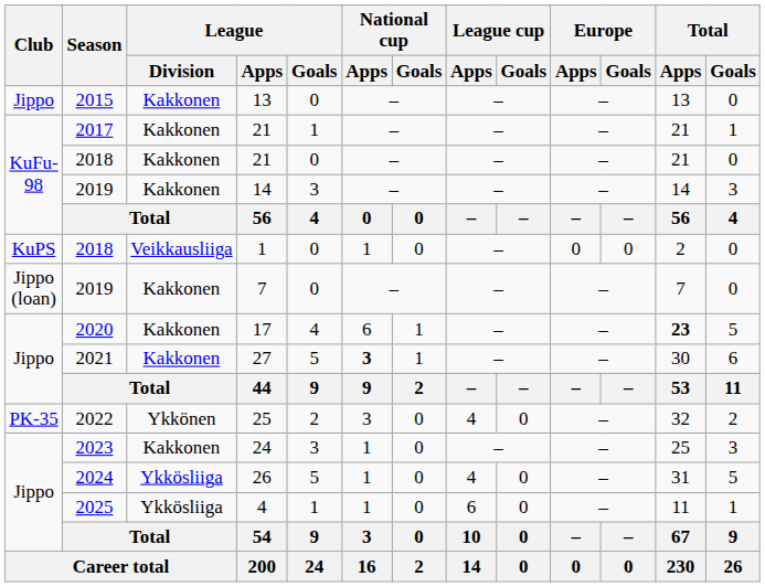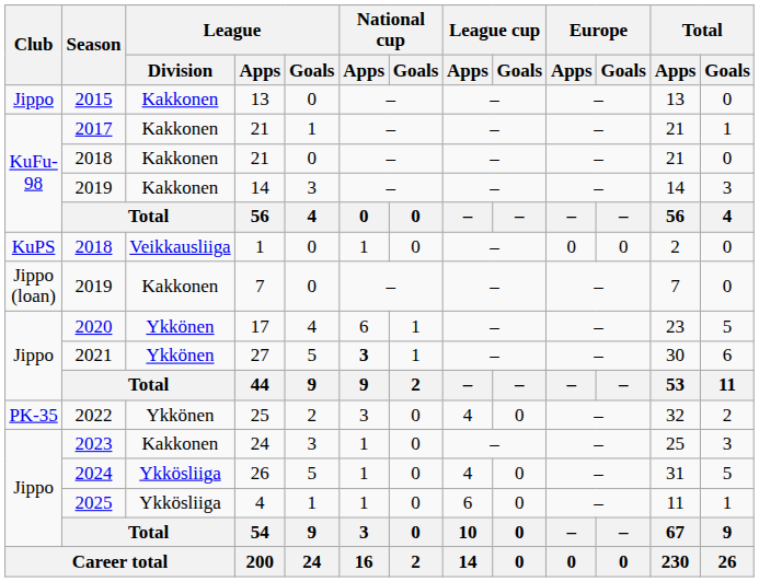 <table class="wikitable" style="text-align:center">
 <tr>
 <th rowspan="2">Club</th>
 <th rowspan="2">Season</th>
 <th colspan="3">League</th>
 <th colspan="2">National cup</th>
 <th colspan="2">League cup</th>
 <th colspan="2">Europe</th>
 <th colspan="2">Total</th>
 </tr>
 <tr>
 <th>Division</th>
 <th>Apps</th>
 <th>Goals</th>
 <th>Apps</th>
 <th>Goals</th>
 <th>Apps</th>
 <th>Goals</th>
 <th>Apps</th>
 <th>Goals</th>
 <th>Apps</th>
 <th>Goals</th>
 </tr>
 <tr>
 <td><a href='#'>Jippo</a></td>
 <td><a href='#'>2015</a></td>
 <td><a href='#'>Kakkonen</a></td>
 <td>13</td>
 <td>0</td>
 <td colspan=2>–</td>
 <td colspan=2>–</td>
 <td colspan=2>–</td>
 <td>13</td>
 <td>0</td>
 </tr>
 <tr>
 <td rowspan=4><a href='#'>KuFu-98</a></td>
 <td><a href='#'>2017</a></td>
 <td>Kakkonen</td>
 <td>21</td>
 <td>1</td>
 <td colspan=2>–</td>
 <td colspan=2>–</td>
 <td colspan=2>–</td>
 <td>21</td>
 <td>1</td>
 </tr>
 <tr>
 <td>2018</td>
 <td>Kakkonen</td>
 <td>21</td>
 <td>0</td>
 <td colspan=2>–</td>
 <td colspan=2>–</td>
 <td colspan=2>–</td>
 <td>21</td>
 <td>0</td>
 </tr>
 <tr>
 <td>2019</td>
 <td>Kakkonen</td>
 <td>14</td>
 <td>3</td>
 <td colspan=2>–</td>
 <td colspan=2>–</td>
 <td colspan=2>–</td>
 <td>14</td>
 <td>3</td>
 </tr>
 <tr>
 <th colspan="2">Total</th>
 <th>56</th>
 <th>4</th>
 <th>0</th>
 <th>0</th>
 <th>–</th>
 <th>–</th>
 <th>–</th>
 <th>–</th>
 <th>56</th>
 <th>4</th>
 </tr>
 <tr>
 <td><a href='#'>KuPS</a></td>
 <td><a href='#'>2018</a></td>
 <td><a href='#'>Veikkausliiga</a></td>
 <td>1</td>
 <td>0</td>
 <td>1</td>
 <td>0</td>
 <td colspan=2>–</td>
 <td>0</td>
 <td>0</td>
 <td>2</td>
 <td>0</td>
 </tr>
 <tr>
 <td>Jippo (loan)</td>
 <td>2019</td>
 <td>Kakkonen</td>
 <td>7</td>
 <td>0</td>
 <td colspan=2>–</td>
 <td colspan=2>–</td>
 <td colspan=2>–</td>
 <td>7</td>
 <td>0</td>
 </tr>
 <tr>
 <td rowspan=3>Jippo</td>
 <td><a href='#'>2020</a></td>
-<td>Kakkonen</td>
+<td><a href='#'>Ykkönen</a></td>
 <td>17</td>
 <td>4</td>
 <td>6</td>
 <td>1</td>
 <td colspan=2>–</td>
 <td colspan=2>–</td>
-<td><strong>23</strong></td>
+<td>23</td>
 <td>5</td>
 </tr>
 <tr>
 <td>2021</td>
-<td><a href='#'>Kakkonen</a></td>
+<td><a href='#'>Ykkönen</a></td>
 <td>27</td>
 <td>5</td>
 <td><strong>3</strong></td>
 <td>1</td>
 <td colspan=2>–</td>
 <td colspan=2>–</td>
 <td>30</td>
 <td>6</td>
 </tr>
 <tr>
 <th colspan="2">Total</th>
 <th>44</th>
 <th>9</th>
 <th>9</th>
 <th>2</th>
 <th>–</th>
 <th>–</th>
 <th>–</th>
 <th>–</th>
 <th>53</th>
 <th>11</th>
 </tr>
 <tr>
 <td><a href='#'>PK-35</a></td>
 <td>2022</td>
 <td>Ykkönen</td>
 <td>25</td>
 <td>2</td>
 <td>3</td>
 <td>0</td>
 <td>4</td>
 <td>0</td>
 <td colspan=2>–</td>
 <td>32</td>
 <td>2</td>
 </tr>
 <tr>
 <td rowspan=4>Jippo</td>
 <td><a href='#'>2023</a></td>
 <td>Kakkonen</td>
 <td>24</td>
 <td>3</td>
 <td>1</td>
 <td>0</td>
 <td colspan=2>–</td>
 <td colspan=2>–</td>
 <td>25</td>
 <td>3</td>
 </tr>
 <tr>
 <td><a href='#'>2024</a></td>
 <td><a href='#'>Ykkösliiga</a></td>
 <td>26</td>
 <td>5</td>
 <td>1</td>
 <td>0</td>
 <td>4</td>
 <td>0</td>
 <td colspan=2>–</td>
 <td>31</td>
 <td>5</td>
 </tr>
 <tr>
 <td><a href='#'>2025</a></td>
 <td>Ykkösliiga</td>
 <td>4</td>
 <td>1</td>
 <td>1</td>
 <td>0</td>
 <td>6</td>
 <td>0</td>
 <td colspan=2>–</td>
 <td>11</td>
 <td>1</td>
 </tr>
 <tr>
 <th colspan="2">Total</th>
 <th>54</th>
 <th>9</th>
 <th>3</th>
 <th>0</th>
 <th>10</th>
 <th>0</th>
 <th>–</th>
 <th>–</th>
 <th>67</th>
 <th>9</th>
 </tr>
 <tr>
 <th colspan="3">Career total</th>
 <th>200</th>
 <th>24</th>
 <th>16</th>
 <th>2</th>
 <th>14</th>
 <th>0</th>
 <th>0</th>
 <th>0</th>
 <th>230</th>
 <th>26</th>
 </tr>
 </table>
